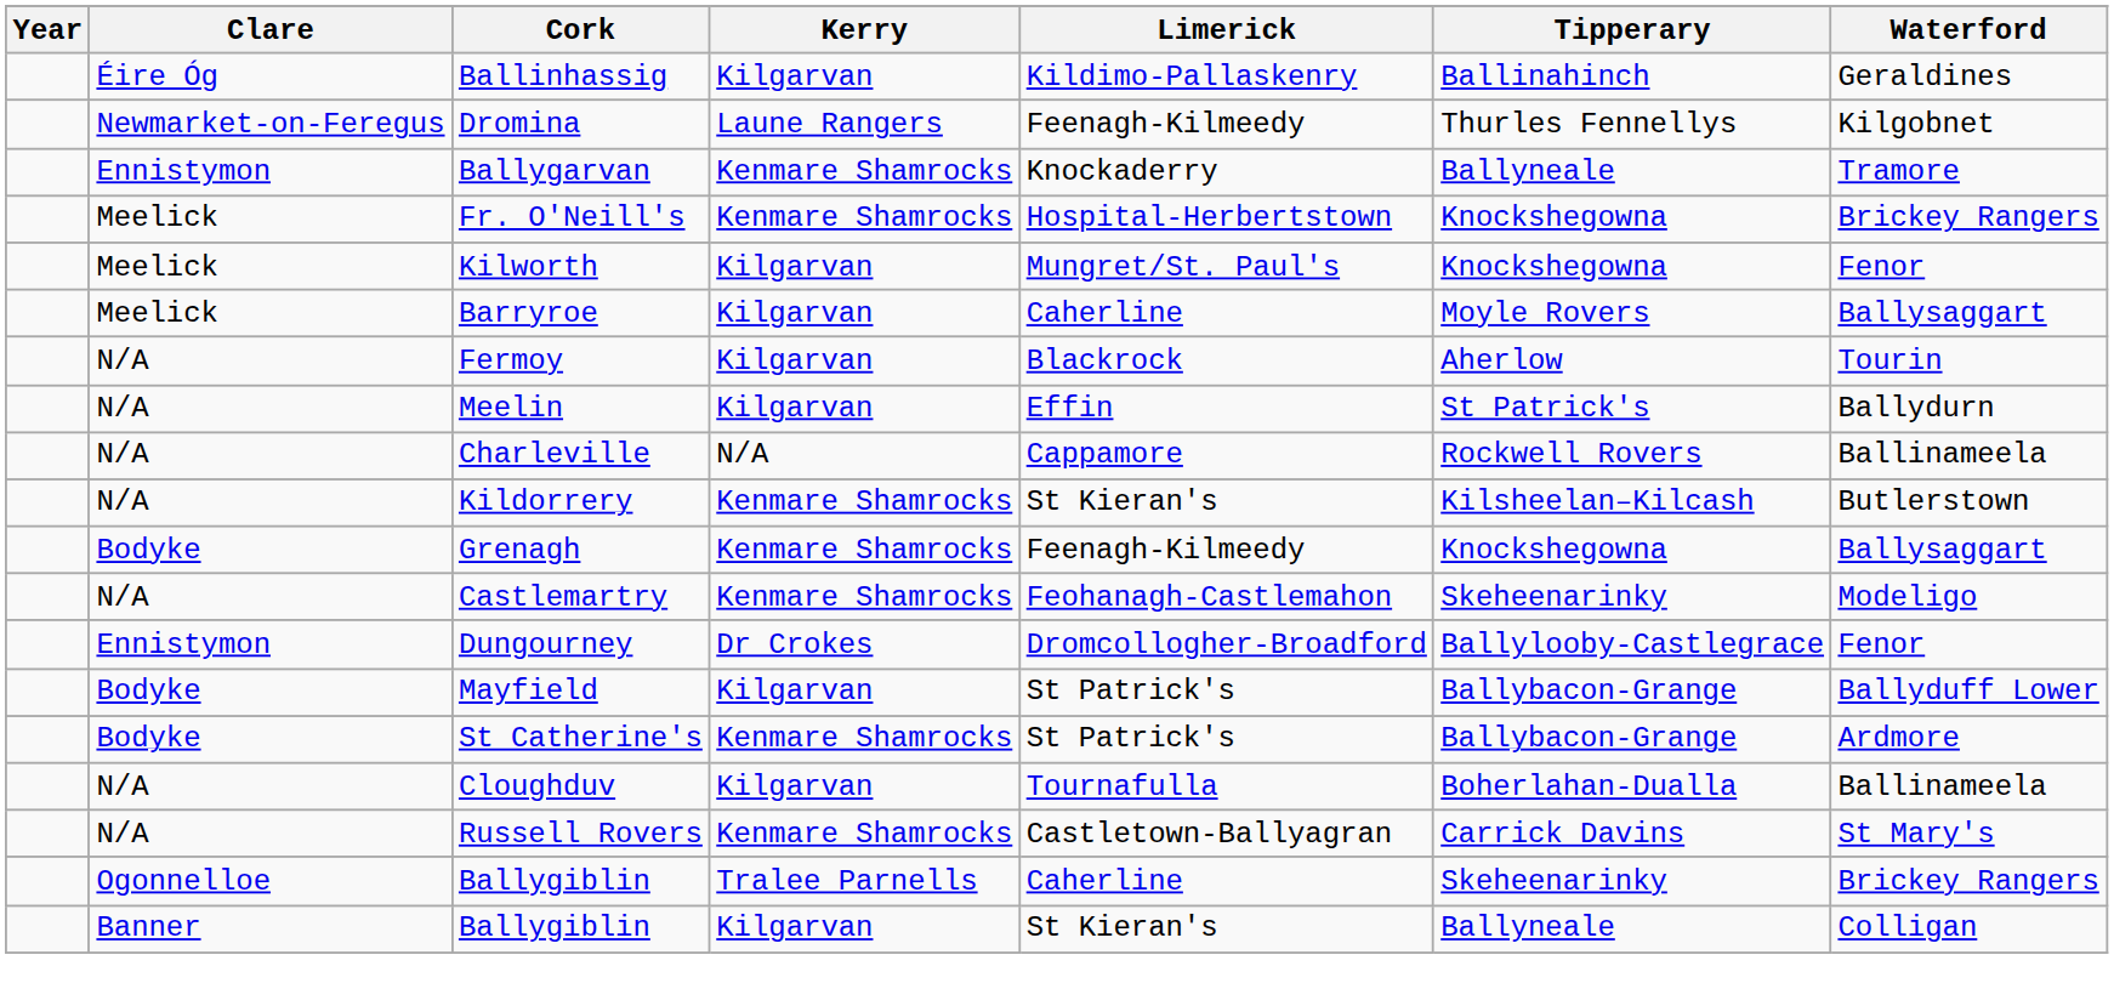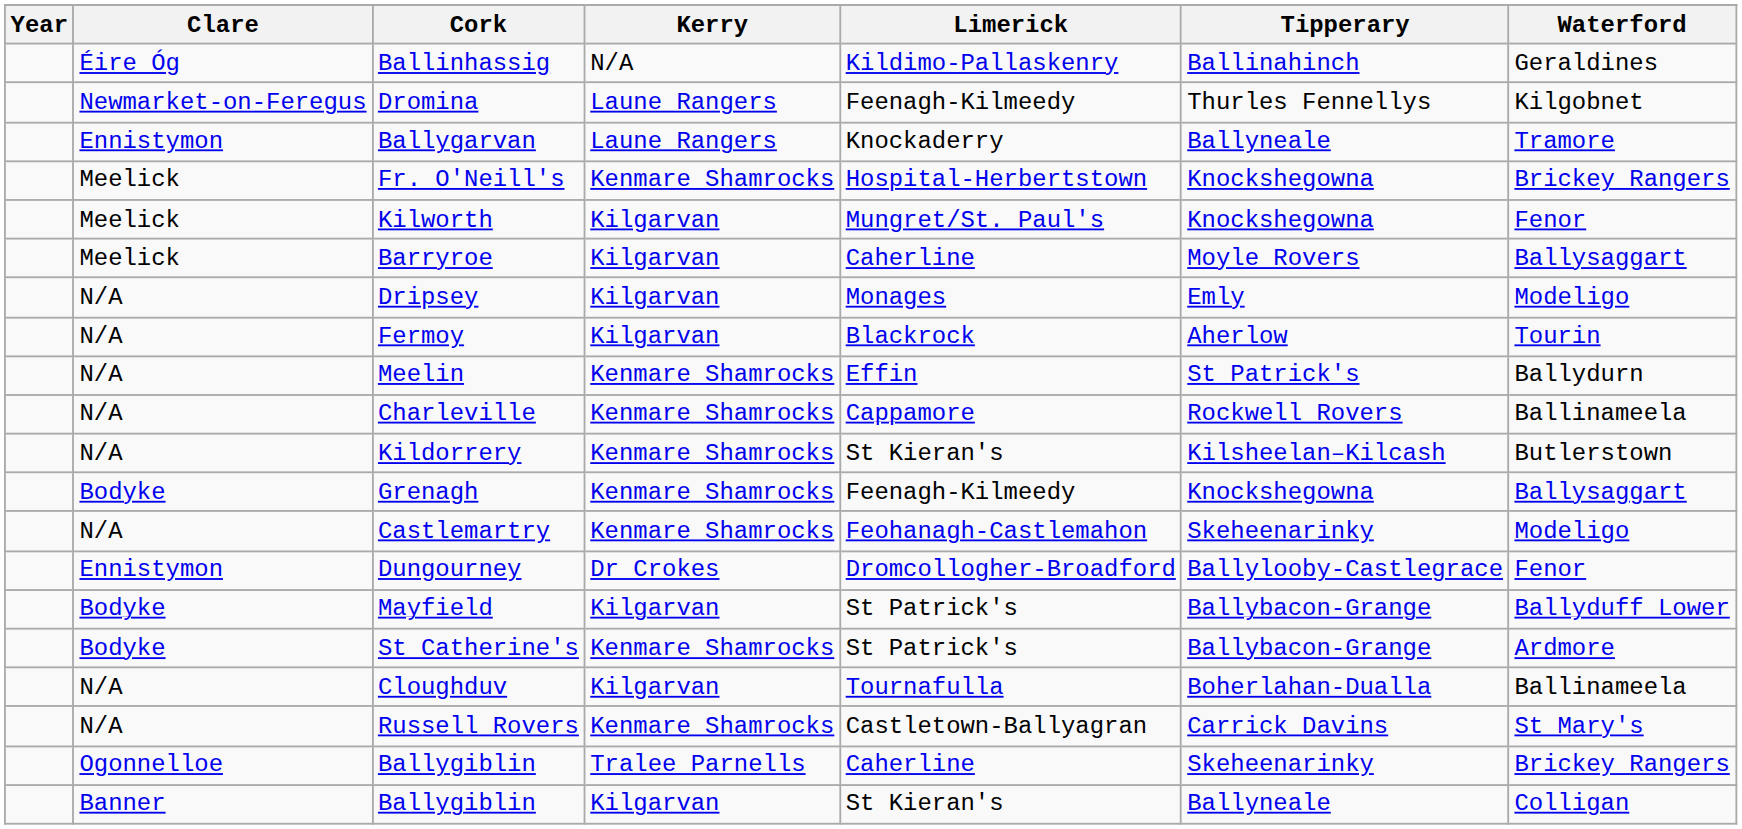 <table class="wikitable sortable">
 <tr>
 </tr>
 <tr>
 <th>Year</th>
 <th>Clare</th>
 <th>Cork</th>
 <th>Kerry</th>
 <th>Limerick</th>
 <th>Tipperary</th>
 <th>Waterford</th>
 </tr>
 <tr>
 <td></td>
 <td><a href='#'>Éire Óg</a></td>
 <td><a href='#'>Ballinhassig</a></td>
-<td><a href='#'>Kilgarvan</a></td>
+<td>N/A</td>
 <td><a href='#'>Kildimo-Pallaskenry</a></td>
 <td><a href='#'>Ballinahinch</a></td>
 <td>Geraldines</td>
 </tr>
 <tr>
 <td></td>
 <td><a href='#'>Newmarket-on-Feregus</a></td>
 <td><a href='#'>Dromina</a></td>
 <td><a href='#'>Laune Rangers</a></td>
 <td>Feenagh-Kilmeedy</td>
 <td>Thurles Fennellys</td>
 <td>Kilgobnet</td>
 </tr>
 <tr>
 <td></td>
 <td><a href='#'>Ennistymon</a></td>
 <td><a href='#'>Ballygarvan</a></td>
-<td><a href='#'>Kenmare Shamrocks</a></td>
+<td><a href='#'>Laune Rangers</a></td>
 <td>Knockaderry</td>
 <td><a href='#'>Ballyneale</a></td>
 <td><a href='#'>Tramore</a></td>
 </tr>
 <tr>
 <td></td>
 <td>Meelick</td>
 <td><a href='#'>Fr. O'Neill's</a></td>
 <td><a href='#'>Kenmare Shamrocks</a></td>
 <td><a href='#'>Hospital-Herbertstown</a></td>
 <td><a href='#'>Knockshegowna</a></td>
 <td><a href='#'>Brickey Rangers</a></td>
 </tr>
 <tr>
 <td></td>
 <td>Meelick</td>
 <td><a href='#'>Kilworth</a></td>
 <td><a href='#'>Kilgarvan</a></td>
 <td><a href='#'>Mungret/St. Paul's</a></td>
 <td><a href='#'>Knockshegowna</a></td>
 <td><a href='#'>Fenor</a></td>
 </tr>
 <tr>
 <td></td>
 <td>Meelick</td>
 <td><a href='#'>Barryroe</a></td>
 <td><a href='#'>Kilgarvan</a></td>
 <td><a href='#'>Caherline</a></td>
 <td><a href='#'>Moyle Rovers</a></td>
 <td><a href='#'>Ballysaggart</a></td>
 </tr>
 <tr>
 <td></td>
 <td>N/A</td>
+<td><a href='#'>Dripsey</a></td>
+<td><a href='#'>Kilgarvan</a></td>
+<td><a href='#'>Monages</a></td>
+<td><a href='#'>Emly</a></td>
+<td><a href='#'>Modeligo</a></td>
+</tr>
+<tr>
+<td></td>
+<td>N/A</td>
 <td><a href='#'>Fermoy</a></td>
 <td><a href='#'>Kilgarvan</a></td>
 <td><a href='#'>Blackrock</a></td>
 <td><a href='#'>Aherlow</a></td>
 <td><a href='#'>Tourin</a></td>
 </tr>
 <tr>
 <td></td>
 <td>N/A</td>
 <td><a href='#'>Meelin</a></td>
-<td><a href='#'>Kilgarvan</a></td>
+<td><a href='#'>Kenmare Shamrocks</a></td>
 <td><a href='#'>Effin</a></td>
 <td><a href='#'>St Patrick's</a></td>
 <td>Ballydurn</td>
 </tr>
 <tr>
 <td></td>
 <td>N/A</td>
 <td><a href='#'>Charleville</a></td>
-<td>N/A</td>
+<td><a href='#'>Kenmare Shamrocks</a></td>
 <td><a href='#'>Cappamore</a></td>
 <td><a href='#'>Rockwell Rovers</a></td>
 <td>Ballinameela</td>
 </tr>
 <tr>
 <td></td>
 <td>N/A</td>
 <td><a href='#'>Kildorrery</a></td>
 <td><a href='#'>Kenmare Shamrocks</a></td>
 <td>St Kieran's</td>
 <td><a href='#'>Kilsheelan–Kilcash</a></td>
 <td>Butlerstown</td>
 </tr>
 <tr>
 <td></td>
 <td><a href='#'>Bodyke</a></td>
 <td><a href='#'>Grenagh</a></td>
 <td><a href='#'>Kenmare Shamrocks</a></td>
 <td>Feenagh-Kilmeedy</td>
 <td><a href='#'>Knockshegowna</a></td>
 <td><a href='#'>Ballysaggart</a></td>
 </tr>
 <tr>
 <td></td>
 <td>N/A</td>
 <td><a href='#'>Castlemartry</a></td>
 <td><a href='#'>Kenmare Shamrocks</a></td>
 <td><a href='#'>Feohanagh-Castlemahon</a></td>
 <td><a href='#'>Skeheenarinky</a></td>
 <td><a href='#'>Modeligo</a></td>
 </tr>
 <tr>
 <td></td>
 <td><a href='#'>Ennistymon</a></td>
 <td><a href='#'>Dungourney</a></td>
 <td><a href='#'>Dr Crokes</a></td>
 <td><a href='#'>Dromcollogher-Broadford</a></td>
 <td><a href='#'>Ballylooby-Castlegrace</a></td>
 <td><a href='#'>Fenor</a></td>
 </tr>
 <tr>
 <td></td>
 <td><a href='#'>Bodyke</a></td>
 <td><a href='#'>Mayfield</a></td>
 <td><a href='#'>Kilgarvan</a></td>
 <td>St Patrick's</td>
 <td><a href='#'>Ballybacon-Grange</a></td>
 <td><a href='#'>Ballyduff Lower</a></td>
 </tr>
 <tr>
 <td></td>
 <td><a href='#'>Bodyke</a></td>
 <td><a href='#'>St Catherine's</a></td>
 <td><a href='#'>Kenmare Shamrocks</a></td>
 <td>St Patrick's</td>
 <td><a href='#'>Ballybacon-Grange</a></td>
 <td><a href='#'>Ardmore</a></td>
 </tr>
 <tr>
 <td></td>
 <td>N/A</td>
 <td><a href='#'>Cloughduv</a></td>
 <td><a href='#'>Kilgarvan</a></td>
 <td><a href='#'>Tournafulla</a></td>
 <td><a href='#'>Boherlahan-Dualla</a></td>
 <td>Ballinameela</td>
 </tr>
 <tr>
 <td></td>
 <td>N/A</td>
 <td><a href='#'>Russell Rovers</a></td>
 <td><a href='#'>Kenmare Shamrocks</a></td>
 <td>Castletown-Ballyagran</td>
 <td><a href='#'>Carrick Davins</a></td>
 <td><a href='#'>St Mary's</a></td>
 </tr>
 <tr>
 <td></td>
 <td><a href='#'>Ogonnelloe</a></td>
 <td><a href='#'>Ballygiblin</a></td>
 <td><a href='#'>Tralee Parnells</a></td>
 <td><a href='#'>Caherline</a></td>
 <td><a href='#'>Skeheenarinky</a></td>
 <td><a href='#'>Brickey Rangers</a></td>
 </tr>
 <tr>
 <td></td>
 <td><a href='#'>Banner</a></td>
 <td><a href='#'>Ballygiblin</a></td>
 <td><a href='#'>Kilgarvan</a></td>
 <td>St Kieran's</td>
 <td><a href='#'>Ballyneale</a></td>
 <td><a href='#'>Colligan</a></td>
 </tr>
 </table>
